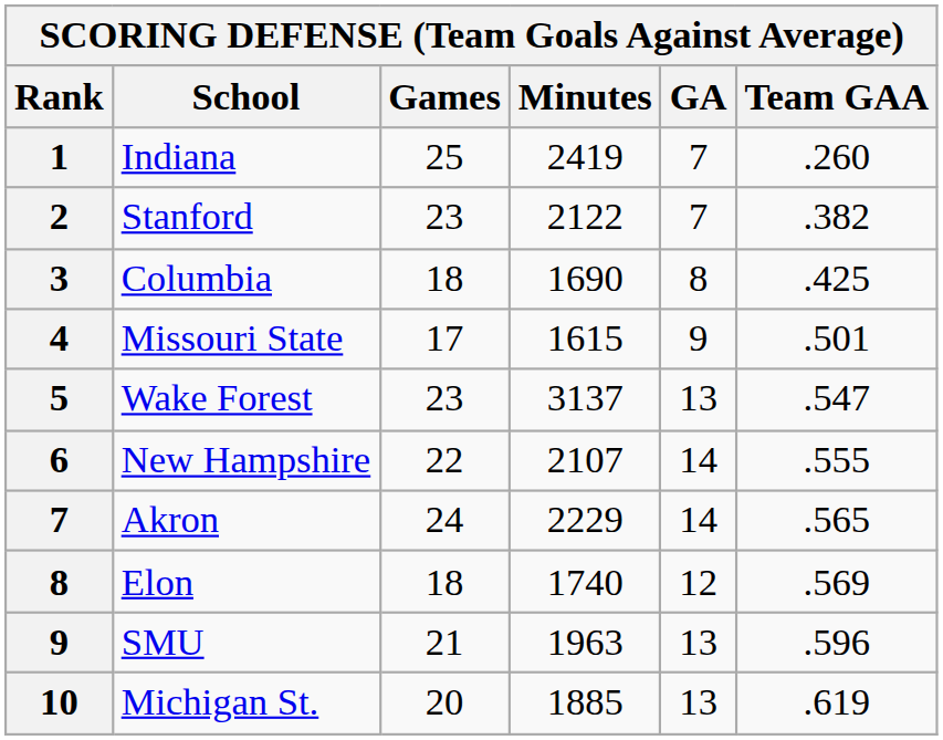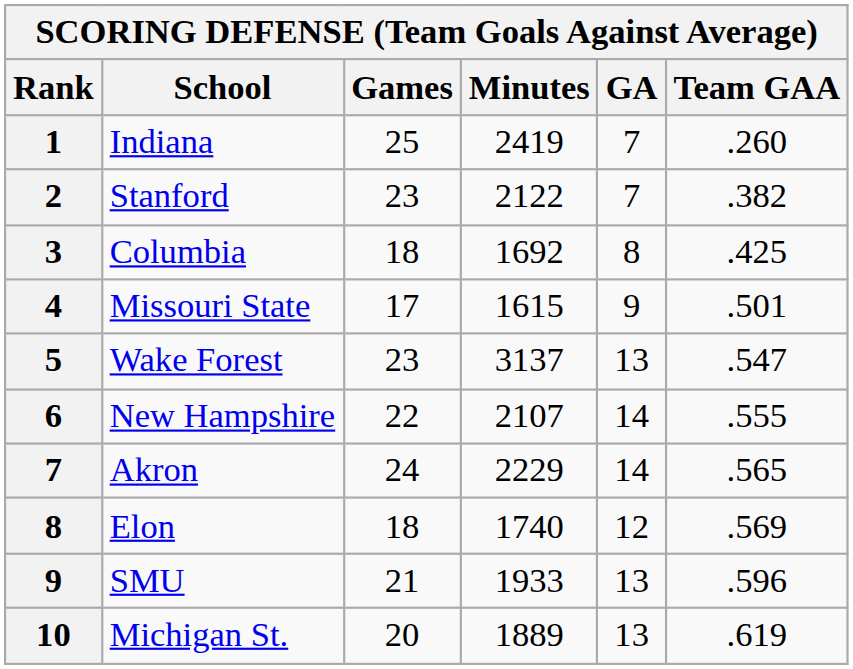 <table class="wikitable">
 <tr>
 <th colspan=6>SCORING DEFENSE (Team Goals Against Average)</th>
 </tr>
 <tr>
 <th>Rank</th>
 <th>School</th>
 <th>Games</th>
 <th>Minutes</th>
 <th>GA</th>
 <th>Team GAA</th>
 </tr>
 <tr>
 <th>1</th>
 <td><a href='#'>Indiana</a></td>
 <td style="text-align:center;">25</td>
 <td style="text-align:center;">2419</td>
 <td style="text-align:center;">7</td>
 <td style="text-align:center;">.260</td>
 </tr>
 <tr>
 <th>2</th>
 <td><a href='#'>Stanford</a></td>
 <td style="text-align:center;">23</td>
 <td style="text-align:center;">2122</td>
 <td style="text-align:center;">7</td>
 <td style="text-align:center;">.382</td>
 </tr>
 <tr>
 <th>3</th>
 <td><a href='#'>Columbia</a></td>
 <td style="text-align:center;">18</td>
-<td style="text-align:center;">1690</td>
+<td style="text-align:center;">1692</td>
 <td style="text-align:center;">8</td>
 <td style="text-align:center;">.425</td>
 </tr>
 <tr>
 <th>4</th>
 <td><a href='#'>Missouri State</a></td>
 <td style="text-align:center;">17</td>
 <td style="text-align:center;">1615</td>
 <td style="text-align:center;">9</td>
 <td style="text-align:center;">.501</td>
 </tr>
 <tr>
 <th>5</th>
 <td><a href='#'>Wake Forest</a></td>
 <td style="text-align:center;">23</td>
 <td style="text-align:center;">3137</td>
 <td style="text-align:center;">13</td>
 <td style="text-align:center;">.547</td>
 </tr>
 <tr>
 <th>6</th>
 <td><a href='#'>New Hampshire</a></td>
 <td style="text-align:center;">22</td>
 <td style="text-align:center;">2107</td>
 <td style="text-align:center;">14</td>
 <td style="text-align:center;">.555</td>
 </tr>
 <tr>
 <th>7</th>
 <td><a href='#'>Akron</a></td>
 <td style="text-align:center;">24</td>
 <td style="text-align:center;">2229</td>
 <td style="text-align:center;">14</td>
 <td style="text-align:center;">.565</td>
 </tr>
 <tr>
 <th>8</th>
 <td><a href='#'>Elon</a></td>
 <td style="text-align:center;">18</td>
 <td style="text-align:center;">1740</td>
 <td style="text-align:center;">12</td>
 <td style="text-align:center;">.569</td>
 </tr>
 <tr>
 <th>9</th>
 <td><a href='#'>SMU</a></td>
 <td style="text-align:center;">21</td>
-<td style="text-align:center;">1963</td>
+<td style="text-align:center;">1933</td>
 <td style="text-align:center;">13</td>
 <td style="text-align:center;">.596</td>
 </tr>
 <tr>
 <th>10</th>
 <td><a href='#'>Michigan St.</a></td>
 <td style="text-align:center;">20</td>
-<td style="text-align:center;">1885</td>
+<td style="text-align:center;">1889</td>
 <td style="text-align:center;">13</td>
 <td style="text-align:center;">.619</td>
 </tr>
 </table>
